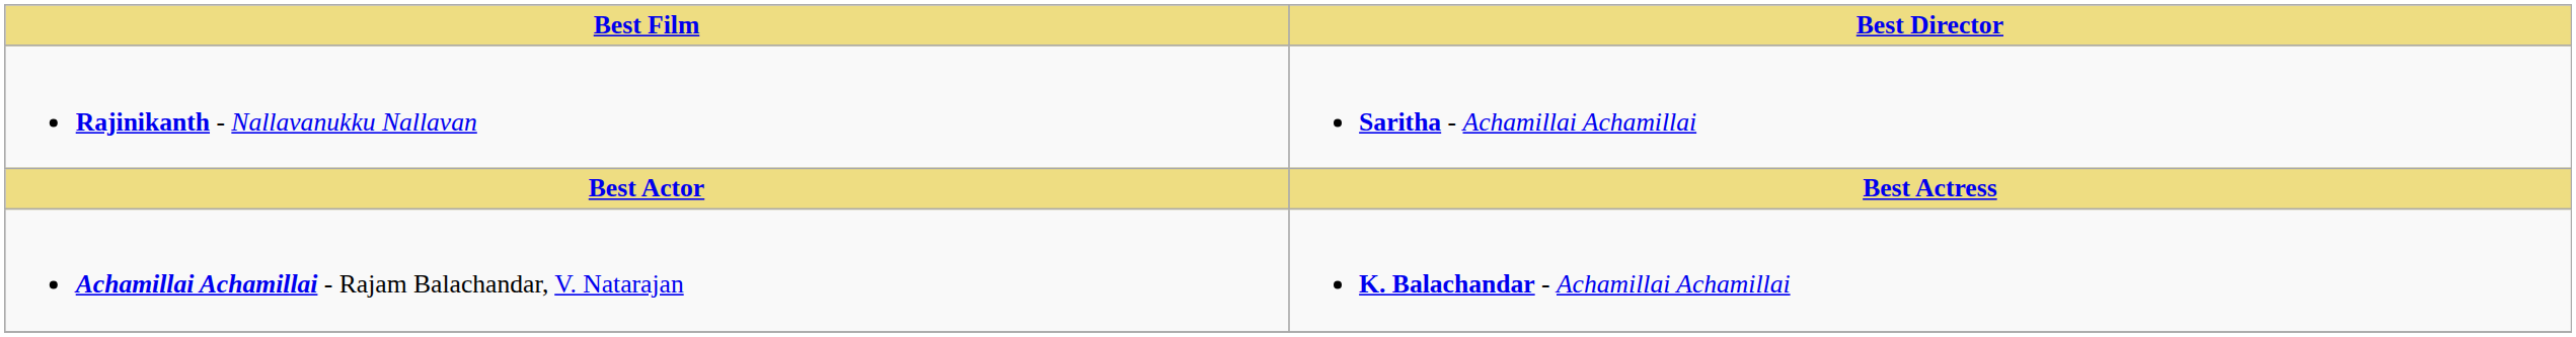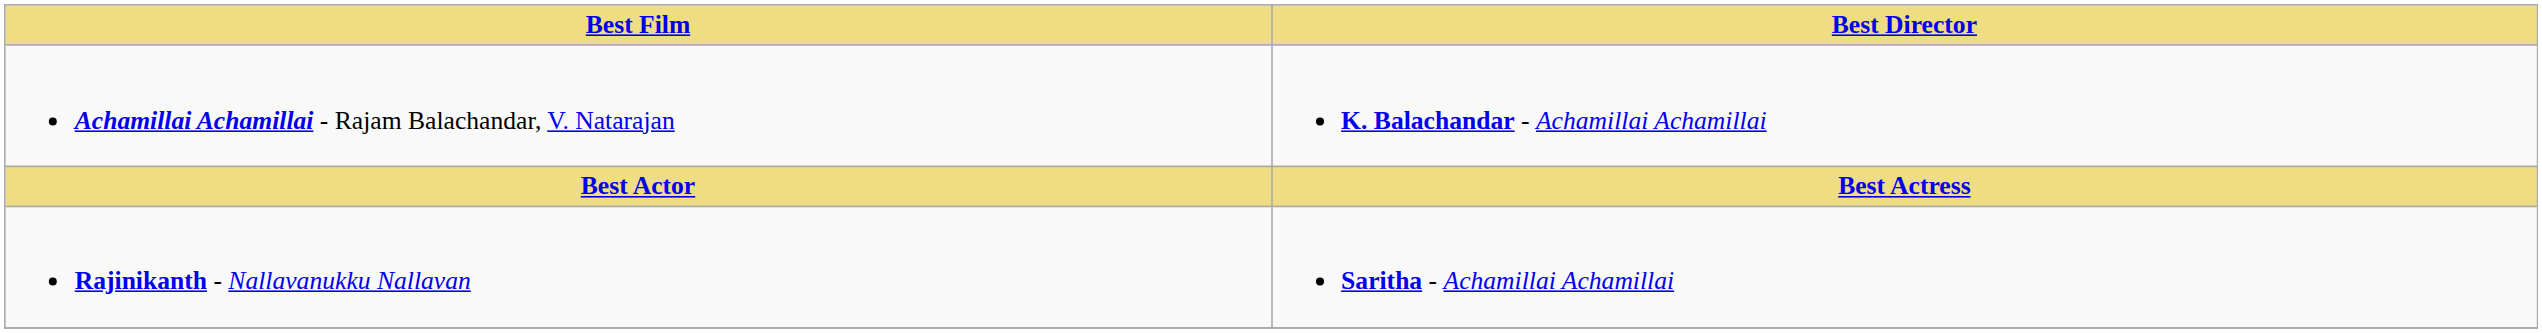 <table class="wikitable" width=100% |>
 <tr>
 <th !  style="background:#eedd82; text-align:center; width:50%;"><a href='#'>Best Film</a></th>
 <th !  style="background:#eedd82; text-align:center; width:50%;"><a href='#'>Best Director</a></th>
 </tr>
 <tr>
-<td valign="top"><br><ul><li><strong><a href='#'>Rajinikanth</a></strong> - <em><a href='#'>Nallavanukku Nallavan</a></em></li></ul></td>
-<td valign="top"><br><ul><li><strong><a href='#'>Saritha</a></strong> - <em><a href='#'>Achamillai Achamillai</a></em></li></ul></td>
+<td valign="top"><br><ul><li><strong><em><a href='#'>Achamillai Achamillai</a></em></strong> - Rajam Balachandar, <a href='#'>V. Natarajan</a></li></ul></td>
+<td valign="top"><br><ul><li><strong><a href='#'>K. Balachandar</a></strong> - <em><a href='#'>Achamillai Achamillai</a></em></li></ul></td>
 </tr>
 <tr>
 <th !  style="background:#eedd82; text-align:center; width:50%;"><a href='#'>Best Actor</a></th>
 <th !  style="background:#eedd82; text-align:center; width:50%;"><a href='#'>Best Actress</a></th>
 </tr>
 <tr>
-<td valign="top"><br><ul><li><strong><em><a href='#'>Achamillai Achamillai</a></em></strong> - Rajam Balachandar, <a href='#'>V. Natarajan</a></li></ul></td>
-<td valign="top"><br><ul><li><strong><a href='#'>K. Balachandar</a></strong> - <em><a href='#'>Achamillai Achamillai</a></em></li></ul></td>
+<td valign="top"><br><ul><li><strong><a href='#'>Rajinikanth</a></strong> - <em><a href='#'>Nallavanukku Nallavan</a></em></li></ul></td>
+<td valign="top"><br><ul><li><strong><a href='#'>Saritha</a></strong> - <em><a href='#'>Achamillai Achamillai</a></em></li></ul></td>
 </tr>
 <tr>
 </tr>
 </table>
